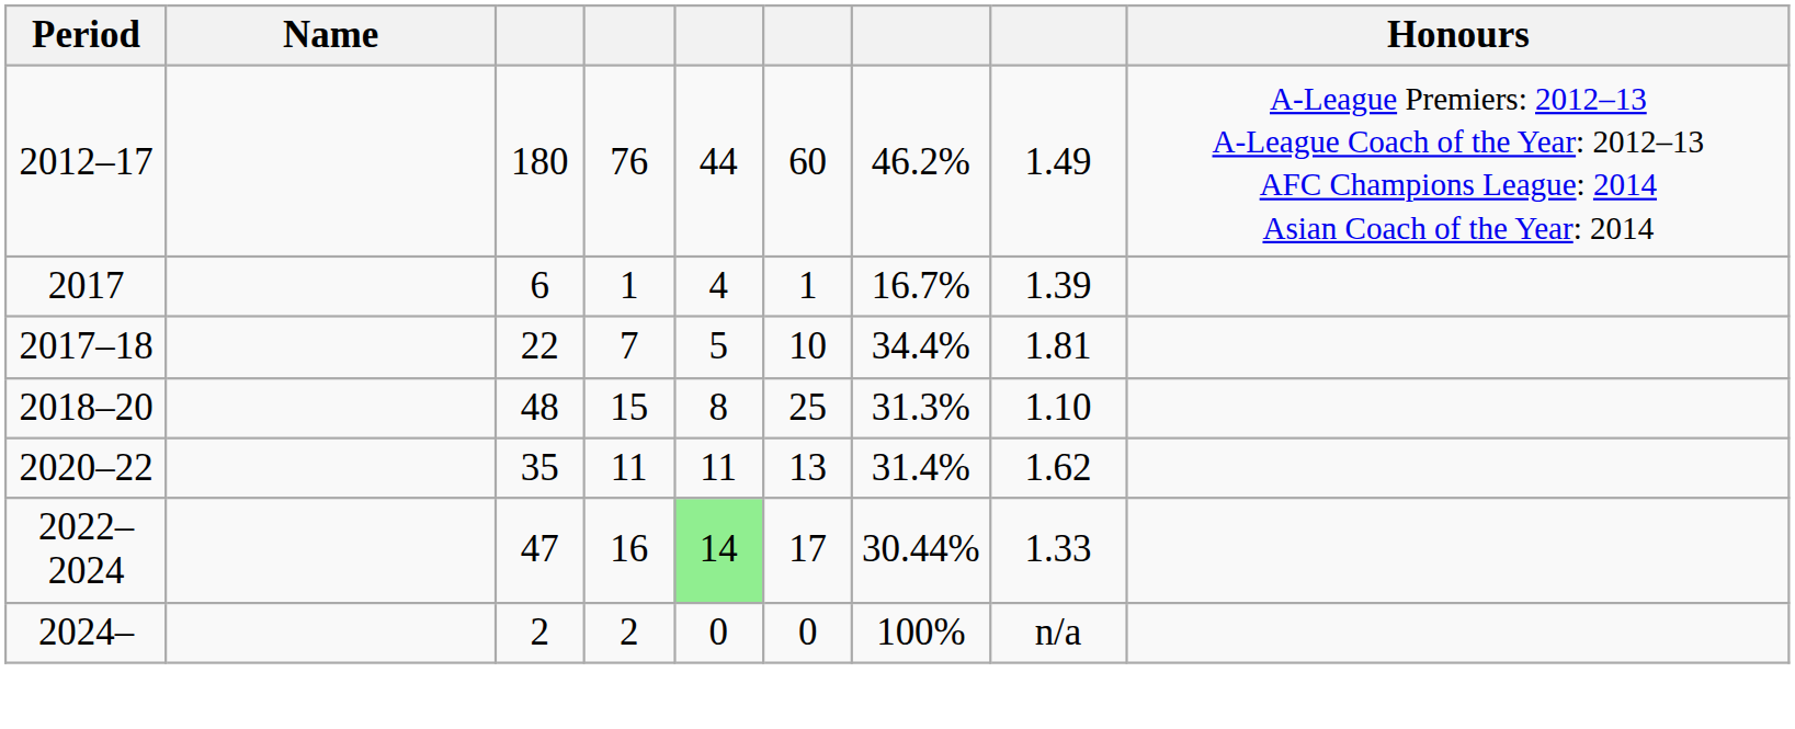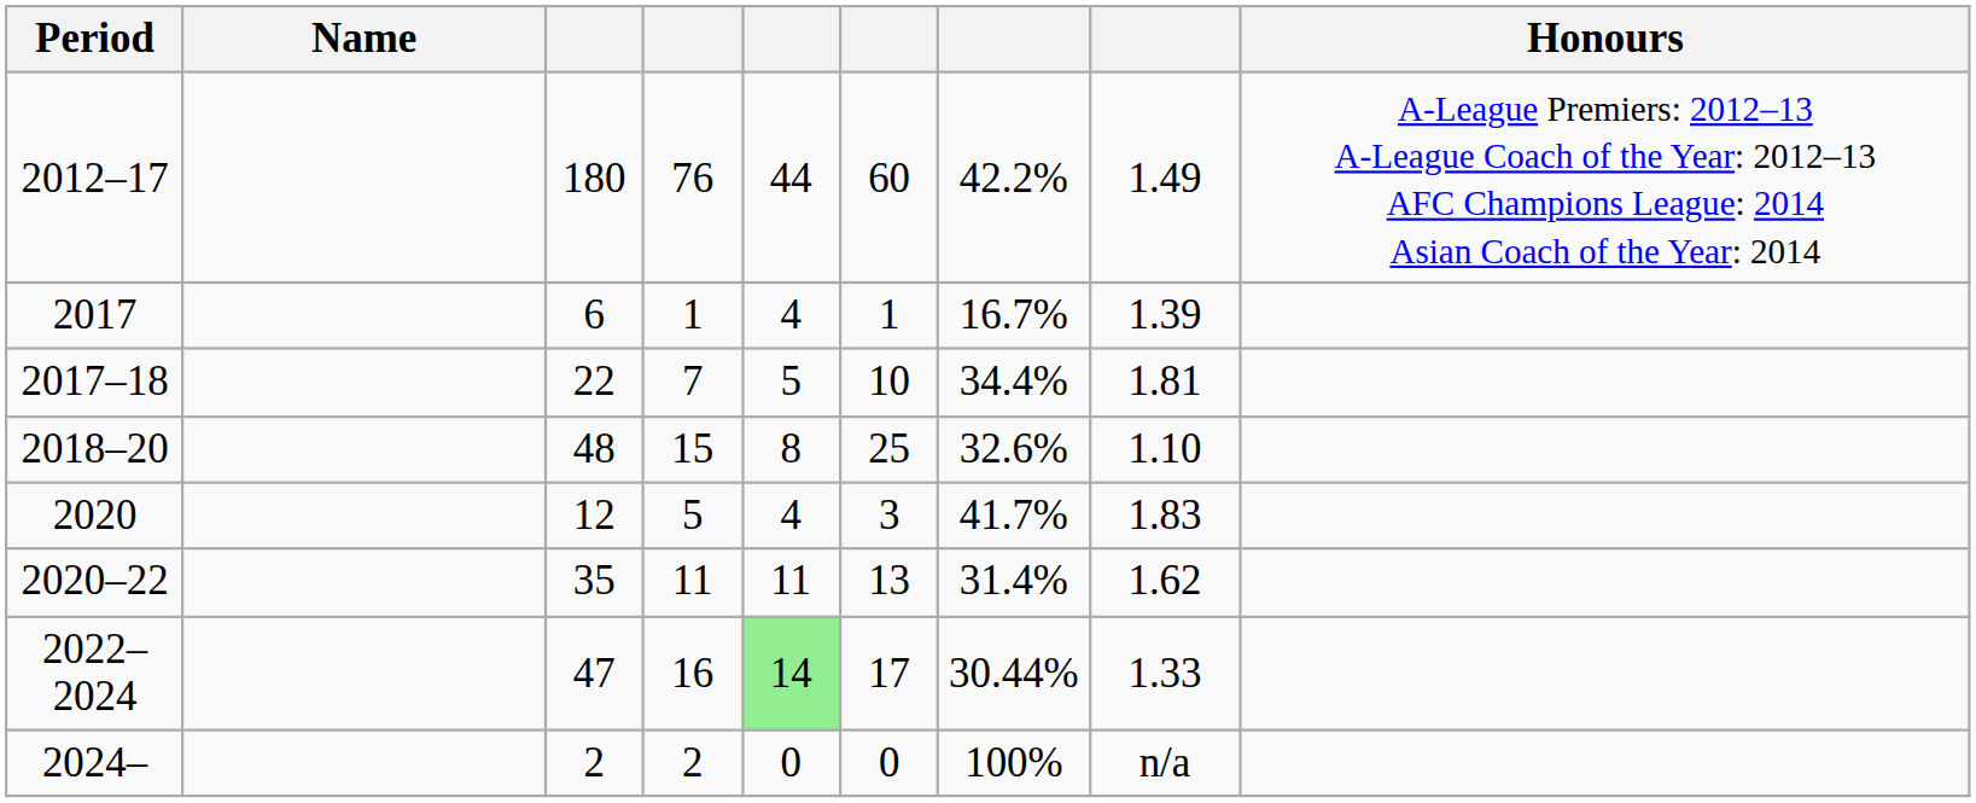 <table class="wikitable" style="text-align: center">
 <tr>
 <th width=60>Period</th>
 <th width=130>Name</th>
 <th width=030></th>
 <th width=030></th>
 <th width=030></th>
 <th width=030></th>
 <th width=050></th>
 <th width=050></th>
 <th width=270>Honours</th>
 </tr>
 <tr>
 <td>2012–17</td>
 <td align=left> </td>
 <td>180</td>
 <td>76</td>
 <td>44</td>
 <td>60</td>
-<td>46.2%</td>
+<td>42.2%</td>
 <td>1.49</td>
 <td><small><a href='#'>A-League</a> Premiers: <a href='#'>2012–13</a><br><a href='#'>A-League Coach of the Year</a>: 2012–13<br><a href='#'>AFC Champions League</a>: <a href='#'>2014</a><br><a href='#'>Asian Coach of the Year</a>: 2014</small></td>
 </tr>
 <tr>
 <td>2017</td>
 <td align=left> <em></em> </td>
 <td>6</td>
 <td>1</td>
 <td>4</td>
 <td>1</td>
 <td>16.7%</td>
 <td>1.39</td>
 <td></td>
 </tr>
 <tr>
 <td>2017–18</td>
 <td align=left> </td>
 <td>22</td>
 <td>7</td>
 <td>5</td>
 <td>10</td>
 <td>34.4%</td>
 <td>1.81</td>
 <td></td>
 </tr>
 <tr>
 <td>2018–20</td>
 <td align=left> </td>
 <td>48</td>
 <td>15</td>
 <td>8</td>
 <td>25</td>
-<td>31.3%</td>
+<td>32.6%</td>
 <td>1.10</td>
+<td></td>
+</tr>
+<tr>
+<td>2020</td>
+<td align=left></td>
+<td>12</td>
+<td>5</td>
+<td>4</td>
+<td>3</td>
+<td>41.7%</td>
+<td>1.83</td>
 <td></td>
 </tr>
 <tr>
 <td>2020–22</td>
 <td align=left> </td>
 <td>35</td>
 <td>11</td>
 <td>11</td>
 <td>13</td>
 <td>31.4%</td>
 <td>1.62</td>
 <td></td>
 </tr>
 <tr>
 <td>2022–2024</td>
 <td align=left> </td>
 <td>47</td>
 <td>16</td>
 <td style="background: lightgreen;">14</td>
 <td>17</td>
 <td>30.44%</td>
 <td>1.33</td>
 <td></td>
 </tr>
 <tr>
 <td>2024–</td>
 <td align=left> </td>
 <td>2</td>
 <td>2</td>
 <td>0</td>
 <td>0</td>
 <td>100%</td>
 <td>n/a</td>
 <td></td>
 </tr>
 </table>
